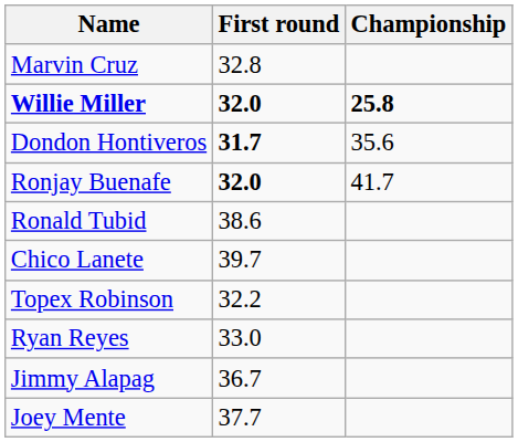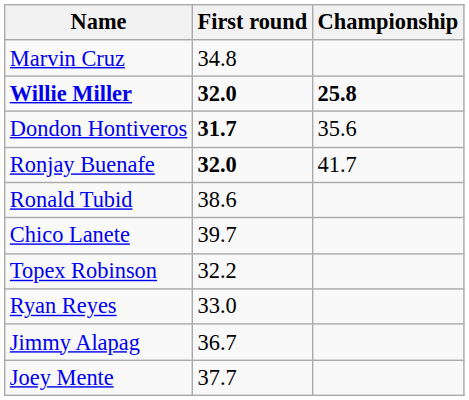 <table class=wikitable>
 <tr>
 <th>Name</th>
 <th>First round</th>
 <th>Championship</th>
 </tr>
 <tr>
 <td><a href='#'>Marvin Cruz</a></td>
-<td>32.8</td>
+<td>34.8</td>
 <td></td>
 </tr>
 <tr>
 <td><strong><a href='#'>Willie Miller</a></strong></td>
 <td><strong>32.0</strong></td>
 <td><strong>25.8</strong></td>
 </tr>
 <tr>
 <td><a href='#'>Dondon Hontiveros</a></td>
 <td><strong>31.7</strong></td>
 <td>35.6</td>
 </tr>
 <tr>
 <td><a href='#'>Ronjay Buenafe</a></td>
 <td><strong>32.0</strong></td>
 <td>41.7</td>
 </tr>
 <tr>
 <td><a href='#'>Ronald Tubid</a></td>
 <td>38.6</td>
 <td></td>
 </tr>
 <tr>
 <td><a href='#'>Chico Lanete</a></td>
 <td>39.7</td>
 <td></td>
 </tr>
 <tr>
 <td><a href='#'>Topex Robinson</a></td>
 <td>32.2</td>
 <td></td>
 </tr>
 <tr>
 <td><a href='#'>Ryan Reyes</a></td>
 <td>33.0</td>
 <td></td>
 </tr>
 <tr>
 <td><a href='#'>Jimmy Alapag</a></td>
 <td>36.7</td>
 <td></td>
 </tr>
 <tr>
 <td><a href='#'>Joey Mente</a></td>
 <td>37.7</td>
 <td></td>
 </tr>
 </table>
